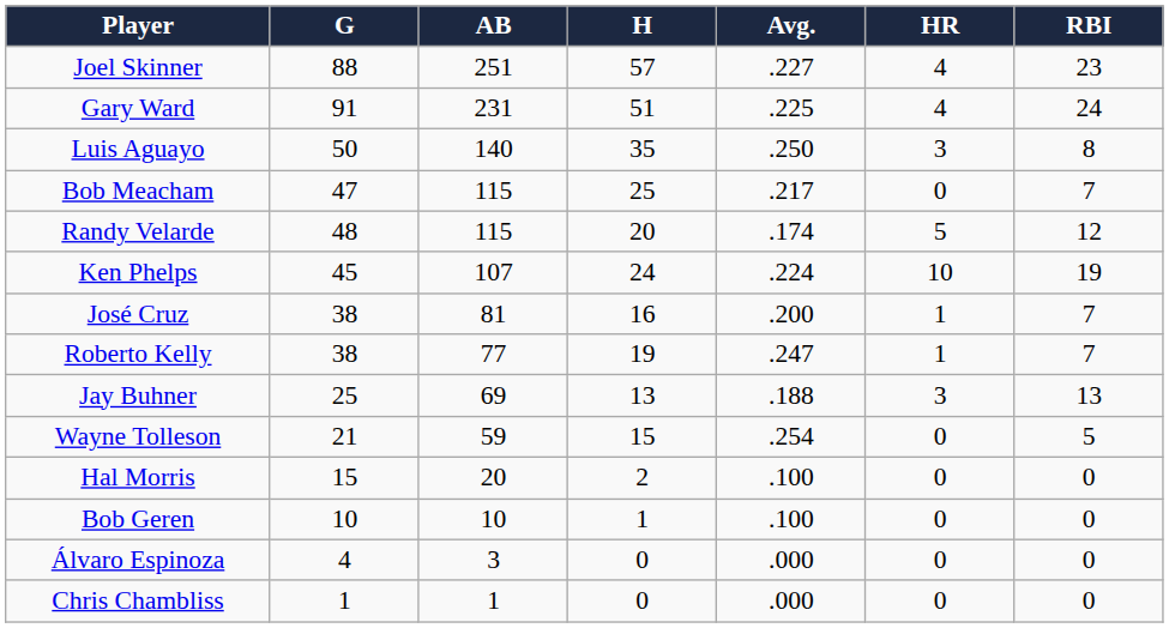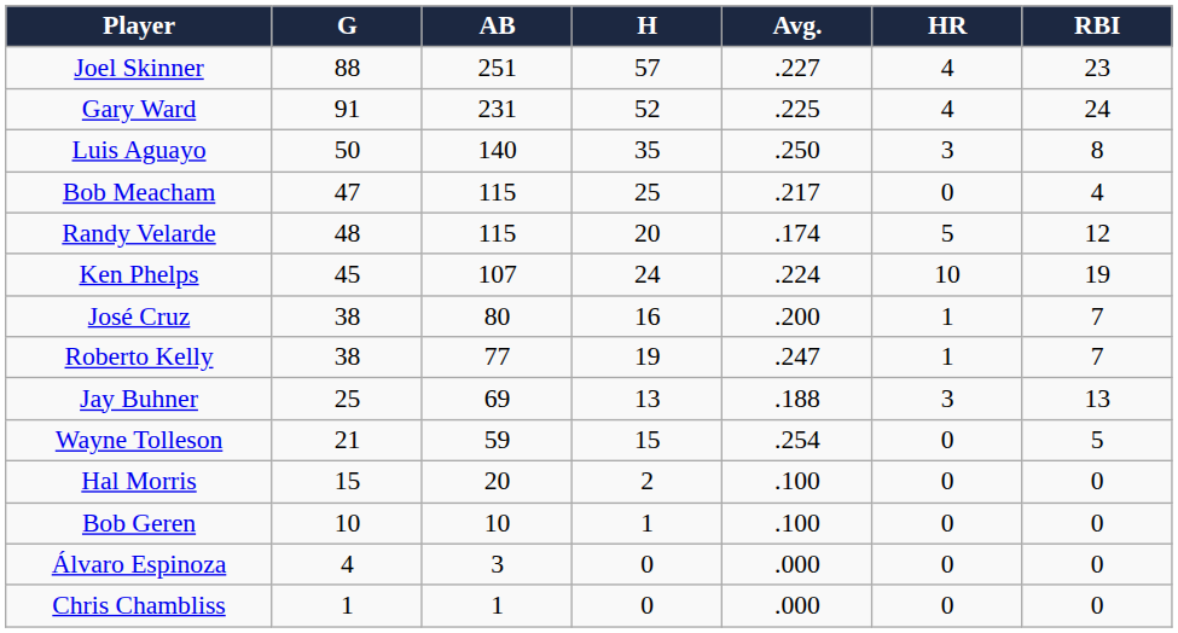 <table class="wikitable sortable">
 <tr>
 <th style="background:#1c2841;color:white;" width="16%">Player</th>
 <th style="background:#1c2841;color:white;" width="9%">G</th>
 <th style="background:#1c2841;color:white;" width="9%">AB</th>
 <th style="background:#1c2841;color:white;" width="9%">H</th>
 <th style="background:#1c2841;color:white;" width="9%">Avg.</th>
 <th style="background:#1c2841;color:white;" width="9%">HR</th>
 <th style="background:#1c2841;color:white;" width="9%">RBI</th>
 </tr>
 <tr align="center">
 <td><a href='#'>Joel Skinner</a></td>
 <td>88</td>
 <td>251</td>
 <td>57</td>
 <td>.227</td>
 <td>4</td>
 <td>23</td>
 </tr>
 <tr align="center">
 <td><a href='#'>Gary Ward</a></td>
 <td>91</td>
 <td>231</td>
-<td>51</td>
+<td>52</td>
 <td>.225</td>
 <td>4</td>
 <td>24</td>
 </tr>
 <tr align="center">
 <td><a href='#'>Luis Aguayo</a></td>
 <td>50</td>
 <td>140</td>
 <td>35</td>
 <td>.250</td>
 <td>3</td>
 <td>8</td>
 </tr>
 <tr align="center">
 <td><a href='#'>Bob Meacham</a></td>
 <td>47</td>
 <td>115</td>
 <td>25</td>
 <td>.217</td>
 <td>0</td>
-<td>7</td>
+<td>4</td>
 </tr>
 <tr align="center">
 <td><a href='#'>Randy Velarde</a></td>
 <td>48</td>
 <td>115</td>
 <td>20</td>
 <td>.174</td>
 <td>5</td>
 <td>12</td>
 </tr>
 <tr align="center">
 <td><a href='#'>Ken Phelps</a></td>
 <td>45</td>
 <td>107</td>
 <td>24</td>
 <td>.224</td>
 <td>10</td>
 <td>19</td>
 </tr>
 <tr align="center">
 <td><a href='#'>José Cruz</a></td>
 <td>38</td>
-<td>81</td>
+<td>80</td>
 <td>16</td>
 <td>.200</td>
 <td>1</td>
 <td>7</td>
 </tr>
 <tr align="center">
 <td><a href='#'>Roberto Kelly</a></td>
 <td>38</td>
 <td>77</td>
 <td>19</td>
 <td>.247</td>
 <td>1</td>
 <td>7</td>
 </tr>
 <tr align="center">
 <td><a href='#'>Jay Buhner</a></td>
 <td>25</td>
 <td>69</td>
 <td>13</td>
 <td>.188</td>
 <td>3</td>
 <td>13</td>
 </tr>
 <tr align="center">
 <td><a href='#'>Wayne Tolleson</a></td>
 <td>21</td>
 <td>59</td>
 <td>15</td>
 <td>.254</td>
 <td>0</td>
 <td>5</td>
 </tr>
 <tr align="center">
 <td><a href='#'>Hal Morris</a></td>
 <td>15</td>
 <td>20</td>
 <td>2</td>
 <td>.100</td>
 <td>0</td>
 <td>0</td>
 </tr>
 <tr align="center">
 <td><a href='#'>Bob Geren</a></td>
 <td>10</td>
 <td>10</td>
 <td>1</td>
 <td>.100</td>
 <td>0</td>
 <td>0</td>
 </tr>
 <tr align="center">
 <td><a href='#'>Álvaro Espinoza</a></td>
 <td>4</td>
 <td>3</td>
 <td>0</td>
 <td>.000</td>
 <td>0</td>
 <td>0</td>
 </tr>
 <tr align="center">
 <td><a href='#'>Chris Chambliss</a></td>
 <td>1</td>
 <td>1</td>
 <td>0</td>
 <td>.000</td>
 <td>0</td>
 <td>0</td>
 </tr>
 </table>
